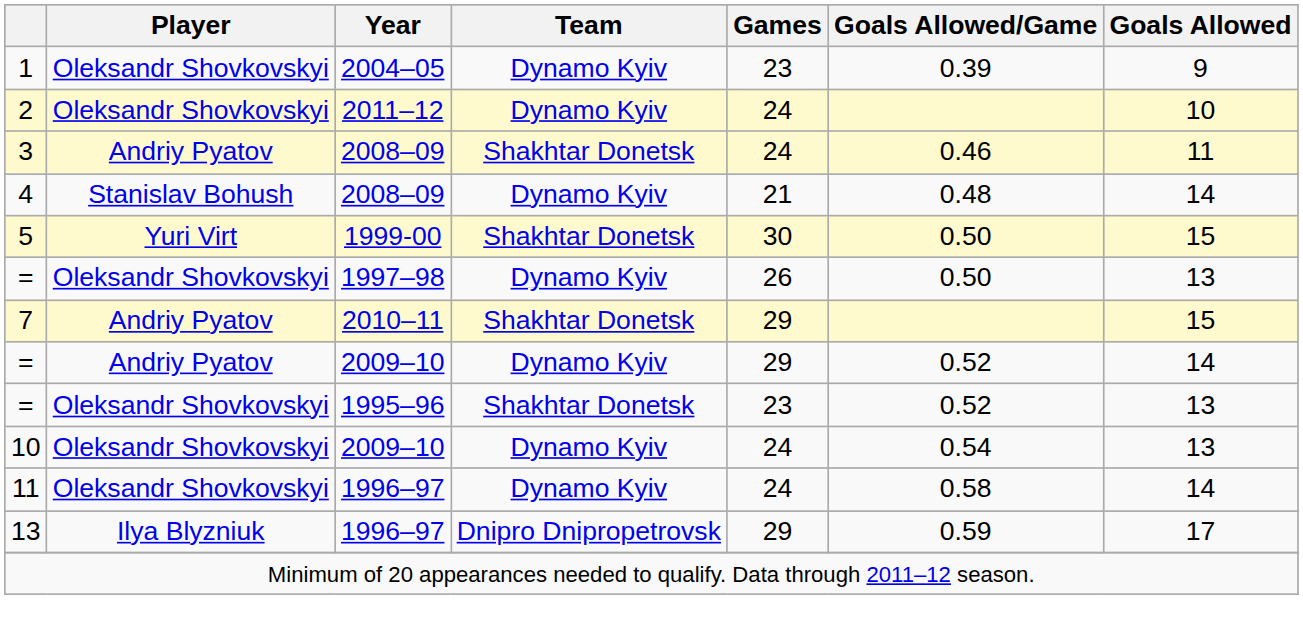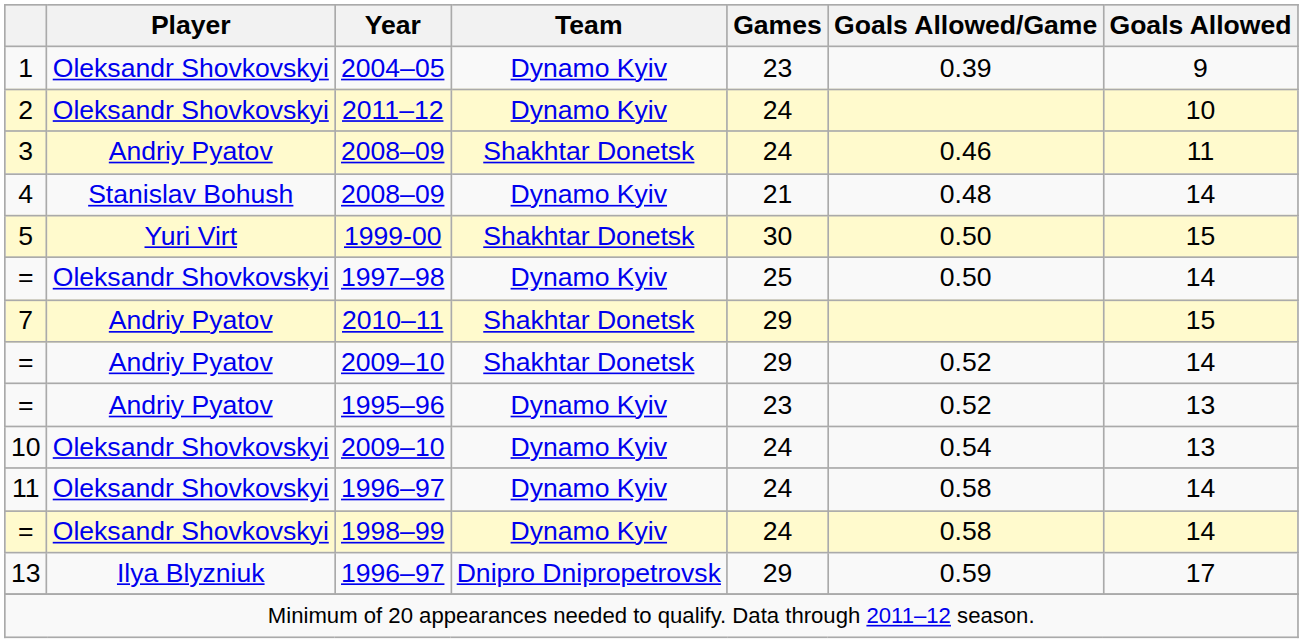 <table class="wikitable sortable" style="font-size:100%; text-align:center;">
 <tr>
 <th align="center"></th>
 <th align="center">Player</th>
 <th align="center">Year</th>
 <th align="center">Team</th>
 <th align="center">Games</th>
 <th align="center">Goals Allowed/Game</th>
 <th align="center">Goals Allowed</th>
 </tr>
 <tr>
 <td>1</td>
 <td><a href='#'>Oleksandr Shovkovskyi</a></td>
 <td align="center"><a href='#'>2004–05</a></td>
 <td align="center"><a href='#'>Dynamo Kyiv</a></td>
 <td align="center">23</td>
 <td align="center">0.39</td>
 <td align="center">9</td>
 </tr>
 <tr style="background:lemonchiffon;">
 <td>2</td>
 <td><a href='#'>Oleksandr Shovkovskyi</a></td>
 <td align="center"><a href='#'>2011–12</a></td>
 <td align="center"><a href='#'>Dynamo Kyiv</a></td>
 <td align="center">24</td>
 <td align="center"></td>
 <td align="center">10</td>
 </tr>
 <tr style="background:lemonchiffon;">
 <td>3</td>
 <td><a href='#'>Andriy Pyatov</a></td>
 <td align="center"><a href='#'>2008–09</a></td>
 <td align="center"><a href='#'>Shakhtar Donetsk</a></td>
 <td align="center">24</td>
 <td align="center">0.46</td>
 <td align="center">11</td>
 </tr>
 <tr>
 <td>4</td>
 <td><a href='#'>Stanislav Bohush</a></td>
 <td align="center"><a href='#'>2008–09</a></td>
 <td align="center"><a href='#'>Dynamo Kyiv</a></td>
 <td align="center">21</td>
 <td align="center">0.48</td>
 <td align="center">14</td>
 </tr>
 <tr style="background:lemonchiffon;">
 <td>5</td>
 <td><a href='#'>Yuri Virt</a></td>
 <td align="center"><a href='#'>1999-00</a></td>
 <td align="center"><a href='#'>Shakhtar Donetsk</a></td>
 <td align="center">30</td>
 <td align="center">0.50</td>
 <td align="center">15</td>
 </tr>
 <tr>
 <td>=</td>
 <td><a href='#'>Oleksandr Shovkovskyi</a></td>
 <td align="center"><a href='#'>1997–98</a></td>
 <td align="center"><a href='#'>Dynamo Kyiv</a></td>
-<td align="center">26</td>
+<td align="center">25</td>
 <td align="center">0.50</td>
-<td align="center">13</td>
+<td align="center">14</td>
 </tr>
 <tr style="background:lemonchiffon;">
 <td>7</td>
 <td><a href='#'>Andriy Pyatov</a></td>
 <td align="center"><a href='#'>2010–11</a></td>
 <td align="center"><a href='#'>Shakhtar Donetsk</a></td>
 <td align="center">29</td>
 <td align="center"></td>
 <td align="center">15</td>
 </tr>
 <tr>
 <td>=</td>
 <td><a href='#'>Andriy Pyatov</a></td>
 <td align="center"><a href='#'>2009–10</a></td>
-<td align="center"><a href='#'>Dynamo Kyiv</a></td>
+<td align="center"><a href='#'>Shakhtar Donetsk</a></td>
 <td align="center">29</td>
 <td align="center">0.52</td>
 <td align="center">14</td>
 </tr>
 <tr>
 <td>=</td>
-<td><a href='#'>Oleksandr Shovkovskyi</a></td>
+<td><a href='#'>Andriy Pyatov</a></td>
 <td align="center"><a href='#'>1995–96</a></td>
-<td align="center"><a href='#'>Shakhtar Donetsk</a></td>
+<td align="center"><a href='#'>Dynamo Kyiv</a></td>
 <td align="center">23</td>
 <td align="center">0.52</td>
 <td align="center">13</td>
 </tr>
 <tr>
 <td>10</td>
 <td><a href='#'>Oleksandr Shovkovskyi</a></td>
 <td align="center"><a href='#'>2009–10</a></td>
 <td align="center"><a href='#'>Dynamo Kyiv</a></td>
 <td align="center">24</td>
 <td align="center">0.54</td>
 <td align="center">13</td>
 </tr>
 <tr>
 <td>11</td>
 <td><a href='#'>Oleksandr Shovkovskyi</a></td>
 <td align="center"><a href='#'>1996–97</a></td>
 <td align="center"><a href='#'>Dynamo Kyiv</a></td>
 <td align="center">24</td>
 <td align="center">0.58</td>
 <td align="center">14</td>
 </tr>
+<tr style="background:lemonchiffon;">
+<td>=</td>
+<td><a href='#'>Oleksandr Shovkovskyi</a></td>
+<td align="center"><a href='#'>1998–99</a></td>
+<td align="center"><a href='#'>Dynamo Kyiv</a></td>
+<td align="center">24</td>
+<td align="center">0.58</td>
+<td align="center">14</td>
+</tr>
 <tr>
 <td>13</td>
 <td><a href='#'>Ilya Blyzniuk</a></td>
 <td align="center"><a href='#'>1996–97</a></td>
 <td align="center"><a href='#'>Dnipro Dnipropetrovsk</a></td>
 <td align="center">29</td>
 <td align="center">0.59</td>
 <td align="center">17</td>
 </tr>
 <tr style="background:lemonchiffon;">
 </tr>
 <tr>
 <td colspan="7"><small>Minimum of 20 appearances needed to qualify. Data through <a href='#'>2011–12</a> season.</small></td>
 </tr>
 </table>
